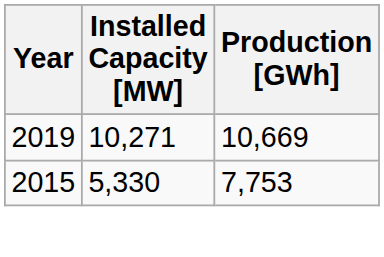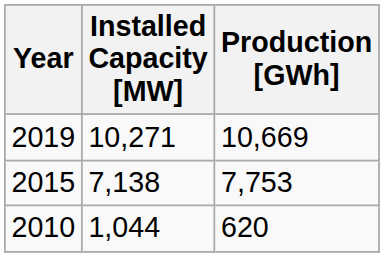 <table class="wikitable">
 <tr>
 <th>Year</th>
 <th>Installed<br>Capacity<br>[MW]</th>
 <th>Production<br>[GWh]</th>
 </tr>
 <tr>
 <td>2019</td>
 <td>10,271</td>
 <td>10,669</td>
 </tr>
 <tr>
 <td>2015</td>
-<td>5,330</td>
+<td>7,138</td>
 <td>7,753</td>
 </tr>
+<tr>
+<td>2010</td>
+<td>1,044</td>
+<td>620</td>
+</tr>
 </table>
